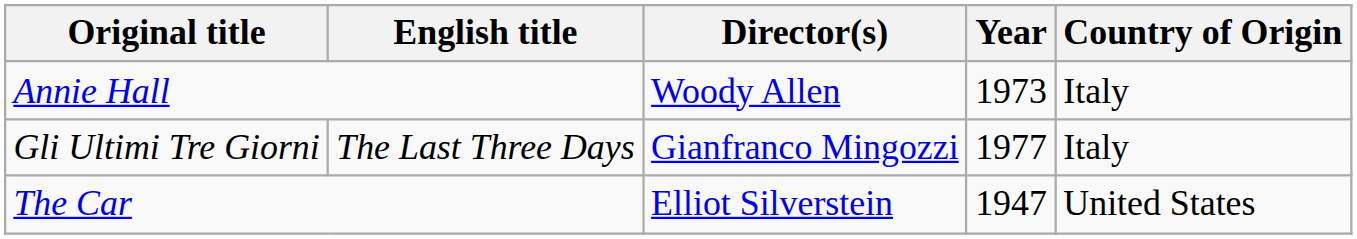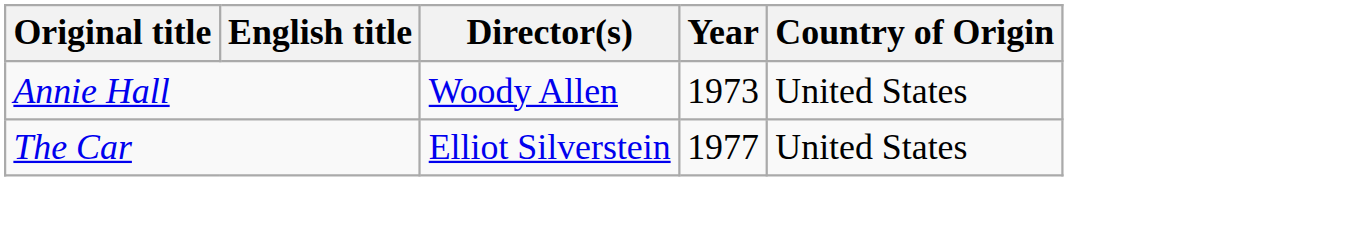 <table class="wikitable sortable">
 <tr>
 <th>Original title</th>
 <th>English title</th>
 <th>Director(s)</th>
 <th>Year</th>
 <th>Country of Origin</th>
 </tr>
 <tr>
 <td colspan="2"><em><a href='#'>Annie Hall</a></em></td>
 <td><a href='#'>Woody Allen</a></td>
 <td>1973</td>
-<td>Italy</td>
-</tr>
-<tr>
-<td><em>Gli Ultimi Tre Giorni</em></td>
-<td><em>The Last Three Days</em></td>
-<td><a href='#'>Gianfranco Mingozzi</a></td>
-<td>1977</td>
-<td>Italy</td>
+<td>United States</td>
 </tr>
 <tr>
 <td colspan="2"><em><a href='#'>The Car</a></em></td>
 <td><a href='#'>Elliot Silverstein</a></td>
-<td>1947</td>
+<td>1977</td>
 <td>United States</td>
 </tr>
 </table>
